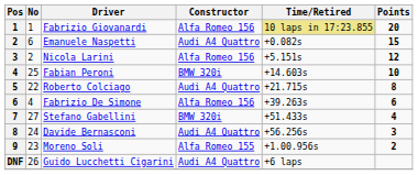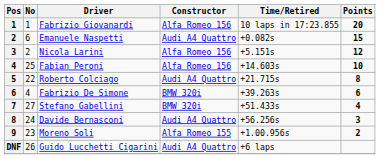 <table class="wikitable" style="font-size: 80%;">
 <tr>
 <th>Pos</th>
 <th>No</th>
 <th>Driver</th>
 <th>Constructor</th>
 <th>Time/Retired</th>
 <th>Points</th>
 </tr>
 <tr>
 <th>1</th>
 <td>1</td>
 <td> <a href='#'>Fabrizio Giovanardi</a></td>
 <td><a href='#'>Alfa Romeo 156</a></td>
-<td style="background: khaki;">10 laps in 17:23.855</td>
+<td>10 laps in 17:23.855</td>
 <td align=center><strong>20</strong></td>
 </tr>
 <tr>
 <th>2</th>
 <td>6</td>
 <td> <a href='#'>Emanuele Naspetti</a></td>
 <td><a href='#'>Audi A4 Quattro</a></td>
 <td>+0.082s</td>
 <td align=center><strong>15</strong></td>
 </tr>
 <tr>
 <th>3</th>
 <td>2</td>
 <td> <a href='#'>Nicola Larini</a></td>
 <td><a href='#'>Alfa Romeo 156</a></td>
 <td>+5.151s</td>
 <td align=center><strong>12</strong></td>
 </tr>
 <tr>
 <th>4</th>
 <td>25</td>
 <td> <a href='#'>Fabian Peroni</a></td>
-<td><a href='#'>BMW 320i</a></td>
+<td><a href='#'>Alfa Romeo 156</a></td>
 <td>+14.603s</td>
 <td align=center><strong>10</strong></td>
 </tr>
 <tr>
 <th>5</th>
 <td>22</td>
 <td> <a href='#'>Roberto Colciago</a></td>
 <td><a href='#'>Audi A4 Quattro</a></td>
 <td>+21.715s</td>
 <td align=center><strong>8</strong></td>
 </tr>
 <tr>
 <th>6</th>
 <td>4</td>
 <td> <a href='#'>Fabrizio De Simone</a></td>
-<td><a href='#'>Alfa Romeo 156</a></td>
+<td><a href='#'>BMW 320i</a></td>
 <td>+39.263s</td>
 <td align=center><strong>6</strong></td>
 </tr>
 <tr>
 <th>7</th>
 <td>27</td>
 <td> <a href='#'>Stefano Gabellini</a></td>
 <td><a href='#'>BMW 320i</a></td>
 <td>+51.433s</td>
 <td align=center><strong>4</strong></td>
 </tr>
 <tr>
 <th>8</th>
 <td>24</td>
 <td> <a href='#'>Davide Bernasconi</a></td>
 <td><a href='#'>Audi A4 Quattro</a></td>
 <td>+56.256s</td>
 <td align=center><strong>3</strong></td>
 </tr>
 <tr>
 <th>9</th>
 <td>23</td>
 <td> <a href='#'>Moreno Soli</a></td>
 <td><a href='#'>Alfa Romeo 155</a></td>
 <td>+1.00.956s</td>
 <td align=center><strong>2</strong></td>
 </tr>
 <tr>
 <th>DNF</th>
 <td>26</td>
 <td> <a href='#'>Guido Lucchetti Cigarini</a></td>
 <td><a href='#'>Audi A4 Quattro</a></td>
 <td>+6 laps</td>
 <td></td>
 </tr>
 <tr>
 </tr>
 </table>
